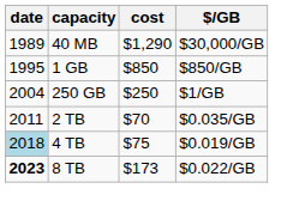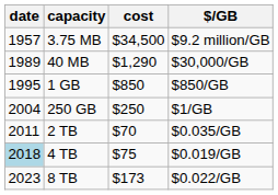 <table class="wikitable">
 <tr>
 <th>date</th>
 <th>capacity</th>
 <th>cost</th>
 <th>$/GB</th>
+</tr>
+<tr>
+<td>1957</td>
+<td>3.75 MB</td>
+<td>$34,500</td>
+<td>$9.2 million/GB</td>
 </tr>
 <tr>
 <td>1989</td>
 <td>40 MB</td>
 <td>$1,290</td>
 <td>$30,000/GB</td>
 </tr>
 <tr>
 <td>1995</td>
 <td>1 GB</td>
 <td>$850</td>
 <td>$850/GB</td>
 </tr>
 <tr>
 <td>2004</td>
 <td>250 GB</td>
 <td>$250</td>
 <td>$1/GB</td>
 </tr>
 <tr>
 <td>2011</td>
 <td>2 TB</td>
 <td>$70</td>
 <td>$0.035/GB</td>
 </tr>
 <tr>
 <td style="background: lightblue;">2018</td>
 <td>4 TB</td>
 <td>$75</td>
 <td>$0.019/GB</td>
 </tr>
 <tr>
-<td><strong>2023</strong></td>
+<td>2023</td>
 <td>8 TB</td>
 <td>$173</td>
 <td>$0.022/GB</td>
 </tr>
 </table>
